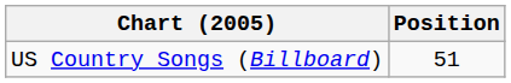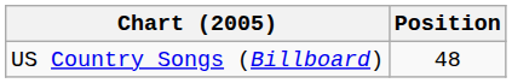 <table class="wikitable sortable">
 <tr>
 <th scope="col">Chart (2005)</th>
 <th scope="col">Position</th>
 </tr>
 <tr>
 <td>US <a href='#'>Country Songs</a> (<em><a href='#'>Billboard</a></em>)</td>
-<td align="center">51</td>
+<td align="center">48</td>
 </tr>
 </table>
